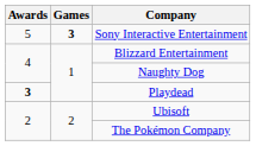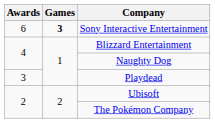 <table class="wikitable floatright" rowspan="2" style="text-align:center;" background: #f6e39c;>
 <tr>
 <th scope="col">Awards</th>
 <th scope="col">Games</th>
 <th scope="col">Company</th>
 </tr>
 <tr>
-<td>5</td>
+<td>6</td>
 <td><strong>3</strong></td>
 <td><a href='#'>Sony Interactive Entertainment</a></td>
 </tr>
 <tr>
 <td rowspan=2>4</td>
 <td rowspan=3>1</td>
 <td><a href='#'>Blizzard Entertainment</a></td>
 </tr>
 <tr>
 <td><a href='#'>Naughty Dog</a></td>
 </tr>
 <tr>
-<td><strong>3</strong></td>
+<td>3</td>
 <td><a href='#'>Playdead</a></td>
 </tr>
 <tr>
 <td rowspan=2>2</td>
 <td rowspan=2>2</td>
 <td><a href='#'>Ubisoft</a></td>
 </tr>
 <tr>
 <td><a href='#'>The Pokémon Company</a></td>
 </tr>
 </table>
